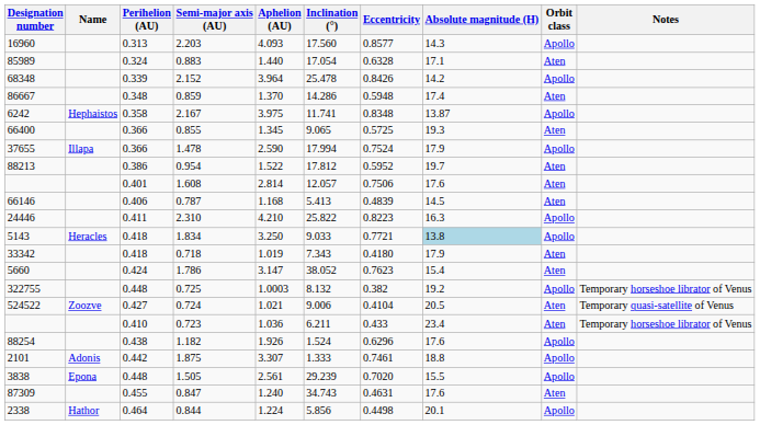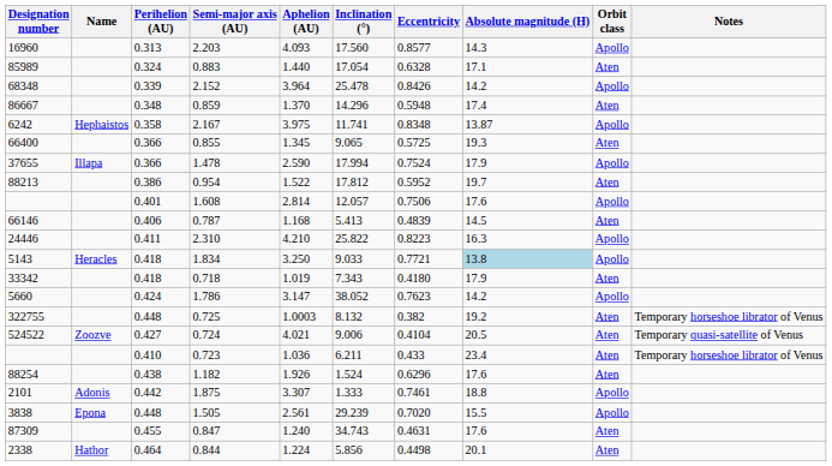 <table class="wikitable sortable">
 <tr>
 <th><a href='#'>Designation<br>number</a></th>
 <th>Name</th>
 <th><a href='#'>Perihelion</a><br>(AU)</th>
 <th><a href='#'>Semi-major axis</a><br>(AU)</th>
 <th><a href='#'>Aphelion</a><br>(AU)</th>
 <th><a href='#'>Inclination</a><br>(°)</th>
 <th><a href='#'>Eccentricity</a></th>
 <th><a href='#'>Absolute magnitude (H)</a></th>
 <th class="unsortable">Orbit<br>class</th>
 <th class="unsortable">Notes</th>
 </tr>
 <tr>
 <td>16960</td>
 <td></td>
 <td>0.313</td>
 <td>2.203</td>
 <td>4.093</td>
 <td>17.560</td>
 <td>0.8577</td>
 <td>14.3</td>
 <td><a href='#'>Apollo</a></td>
 <td></td>
 </tr>
 <tr>
 <td>85989</td>
 <td></td>
 <td>0.324</td>
 <td>0.883</td>
 <td>1.440</td>
 <td>17.054</td>
 <td>0.6328</td>
 <td>17.1</td>
 <td><a href='#'>Aten</a></td>
 <td></td>
 </tr>
 <tr>
 <td>68348</td>
 <td></td>
 <td>0.339</td>
 <td>2.152</td>
 <td>3.964</td>
 <td>25.478</td>
 <td>0.8426</td>
 <td>14.2</td>
 <td><a href='#'>Apollo</a></td>
 <td></td>
 </tr>
 <tr>
 <td>86667</td>
 <td></td>
 <td>0.348</td>
 <td>0.859</td>
 <td>1.370</td>
-<td>14.286</td>
+<td>14.296</td>
 <td>0.5948</td>
 <td>17.4</td>
 <td><a href='#'>Aten</a></td>
 <td></td>
 </tr>
 <tr>
 <td>6242</td>
 <td><a href='#'>Hephaistos</a></td>
 <td>0.358</td>
 <td>2.167</td>
 <td>3.975</td>
 <td>11.741</td>
 <td>0.8348</td>
 <td>13.87</td>
 <td><a href='#'>Apollo</a></td>
 <td></td>
 </tr>
 <tr>
 <td>66400</td>
 <td></td>
 <td>0.366</td>
 <td>0.855</td>
 <td>1.345</td>
 <td>9.065</td>
 <td>0.5725</td>
 <td>19.3</td>
 <td><a href='#'>Aten</a></td>
 <td></td>
 </tr>
 <tr>
 <td>37655</td>
 <td><a href='#'>Illapa</a></td>
 <td>0.366</td>
 <td>1.478</td>
 <td>2.590</td>
 <td>17.994</td>
 <td>0.7524</td>
 <td>17.9</td>
 <td><a href='#'>Apollo</a></td>
 <td></td>
 </tr>
 <tr>
 <td>88213</td>
 <td></td>
 <td>0.386</td>
 <td>0.954</td>
 <td>1.522</td>
 <td>17.812</td>
 <td>0.5952</td>
 <td>19.7</td>
 <td><a href='#'>Aten</a></td>
 <td></td>
 </tr>
 <tr>
 <td></td>
 <td></td>
 <td>0.401</td>
 <td>1.608</td>
 <td>2.814</td>
 <td>12.057</td>
 <td>0.7506</td>
 <td>17.6</td>
-<td><a href='#'>Aten</a></td>
+<td><a href='#'>Apollo</a></td>
 <td></td>
 </tr>
 <tr>
 <td>66146</td>
 <td></td>
 <td>0.406</td>
 <td>0.787</td>
 <td>1.168</td>
 <td>5.413</td>
 <td>0.4839</td>
 <td>14.5</td>
 <td><a href='#'>Aten</a></td>
 <td></td>
 </tr>
 <tr>
 <td>24446</td>
 <td></td>
 <td>0.411</td>
 <td>2.310</td>
 <td>4.210</td>
 <td>25.822</td>
 <td>0.8223</td>
 <td>16.3</td>
 <td><a href='#'>Apollo</a></td>
 <td></td>
 </tr>
 <tr>
 <td>5143</td>
 <td><a href='#'>Heracles</a></td>
 <td>0.418</td>
 <td>1.834</td>
 <td>3.250</td>
 <td>9.033</td>
 <td>0.7721</td>
 <td style="background: lightblue;">13.8</td>
 <td><a href='#'>Apollo</a></td>
 <td></td>
 </tr>
 <tr>
 <td>33342</td>
 <td></td>
 <td>0.418</td>
 <td>0.718</td>
 <td>1.019</td>
 <td>7.343</td>
 <td>0.4180</td>
 <td>17.9</td>
 <td><a href='#'>Aten</a></td>
 <td></td>
 </tr>
 <tr>
 <td>5660</td>
 <td></td>
 <td>0.424</td>
 <td>1.786</td>
 <td>3.147</td>
 <td>38.052</td>
 <td>0.7623</td>
-<td>15.4</td>
-<td><a href='#'>Aten</a></td>
+<td>14.2</td>
+<td><a href='#'>Apollo</a></td>
 <td></td>
 </tr>
 <tr>
 <td>322755</td>
 <td></td>
 <td>0.448</td>
 <td>0.725</td>
 <td>1.0003</td>
 <td>8.132</td>
 <td>0.382</td>
 <td>19.2</td>
-<td><a href='#'>Apollo</a></td>
+<td><a href='#'>Aten</a></td>
 <td>Temporary <a href='#'>horseshoe librator</a> of Venus</td>
 </tr>
 <tr>
 <td>524522</td>
 <td><a href='#'>Zoozve</a></td>
 <td>0.427</td>
 <td>0.724</td>
-<td>1.021</td>
+<td>4.021</td>
 <td>9.006</td>
 <td>0.4104</td>
 <td>20.5</td>
 <td><a href='#'>Aten</a></td>
 <td>Temporary <a href='#'>quasi-satellite</a> of Venus</td>
 </tr>
 <tr>
 <td></td>
 <td></td>
 <td>0.410</td>
 <td>0.723</td>
 <td>1.036</td>
 <td>6.211</td>
 <td>0.433</td>
 <td>23.4</td>
 <td><a href='#'>Aten</a></td>
 <td>Temporary <a href='#'>horseshoe librator</a> of Venus</td>
 </tr>
 <tr>
 <td>88254</td>
 <td></td>
 <td>0.438</td>
 <td>1.182</td>
 <td>1.926</td>
 <td>1.524</td>
 <td>0.6296</td>
 <td>17.6</td>
-<td><a href='#'>Apollo</a></td>
+<td><a href='#'>Aten</a></td>
 <td></td>
 </tr>
 <tr>
 <td>2101</td>
 <td><a href='#'>Adonis</a></td>
 <td>0.442</td>
 <td>1.875</td>
 <td>3.307</td>
 <td>1.333</td>
 <td>0.7461</td>
 <td>18.8</td>
 <td><a href='#'>Apollo</a></td>
 <td></td>
 </tr>
 <tr>
 <td>3838</td>
 <td><a href='#'>Epona</a></td>
 <td>0.448</td>
 <td>1.505</td>
 <td>2.561</td>
 <td>29.239</td>
 <td>0.7020</td>
 <td>15.5</td>
 <td><a href='#'>Apollo</a></td>
 <td></td>
 </tr>
 <tr>
 <td>87309</td>
 <td></td>
 <td>0.455</td>
 <td>0.847</td>
 <td>1.240</td>
 <td>34.743</td>
 <td>0.4631</td>
 <td>17.6</td>
 <td><a href='#'>Aten</a></td>
 <td></td>
 </tr>
 <tr>
 <td>2338</td>
 <td><a href='#'>Hathor</a></td>
 <td>0.464</td>
 <td>0.844</td>
 <td>1.224</td>
 <td>5.856</td>
 <td>0.4498</td>
 <td>20.1</td>
-<td><a href='#'>Apollo</a></td>
+<td><a href='#'>Aten</a></td>
 <td></td>
 </tr>
 </table>
